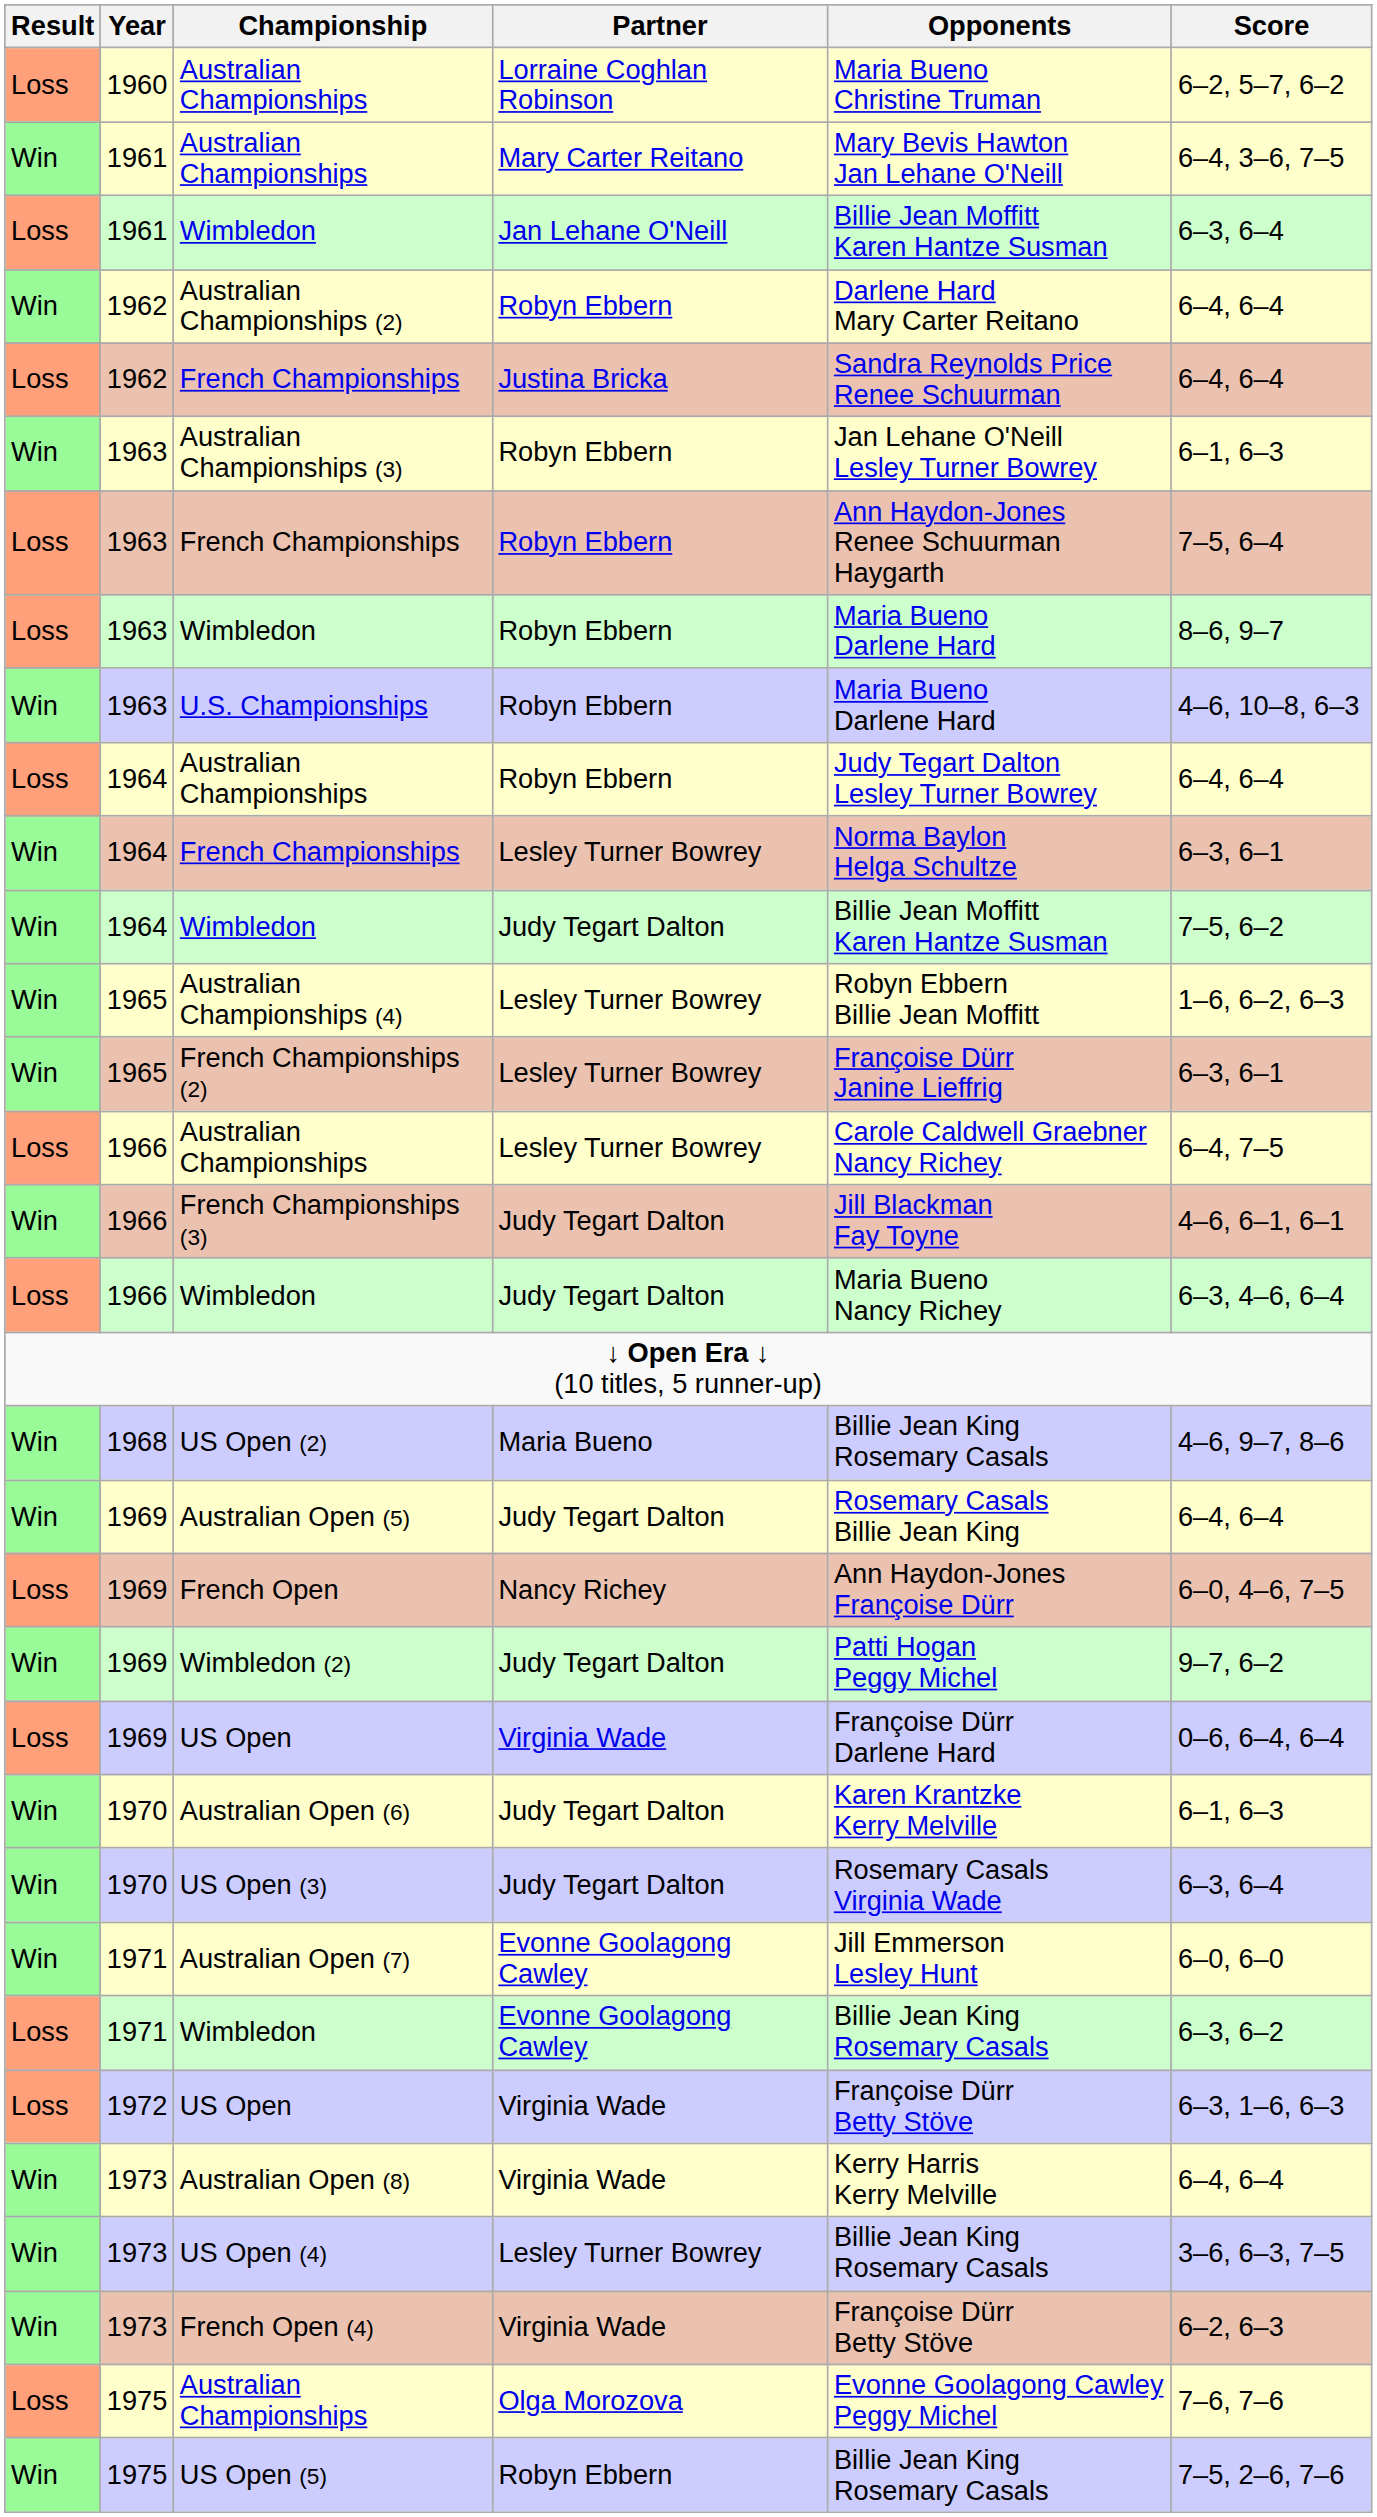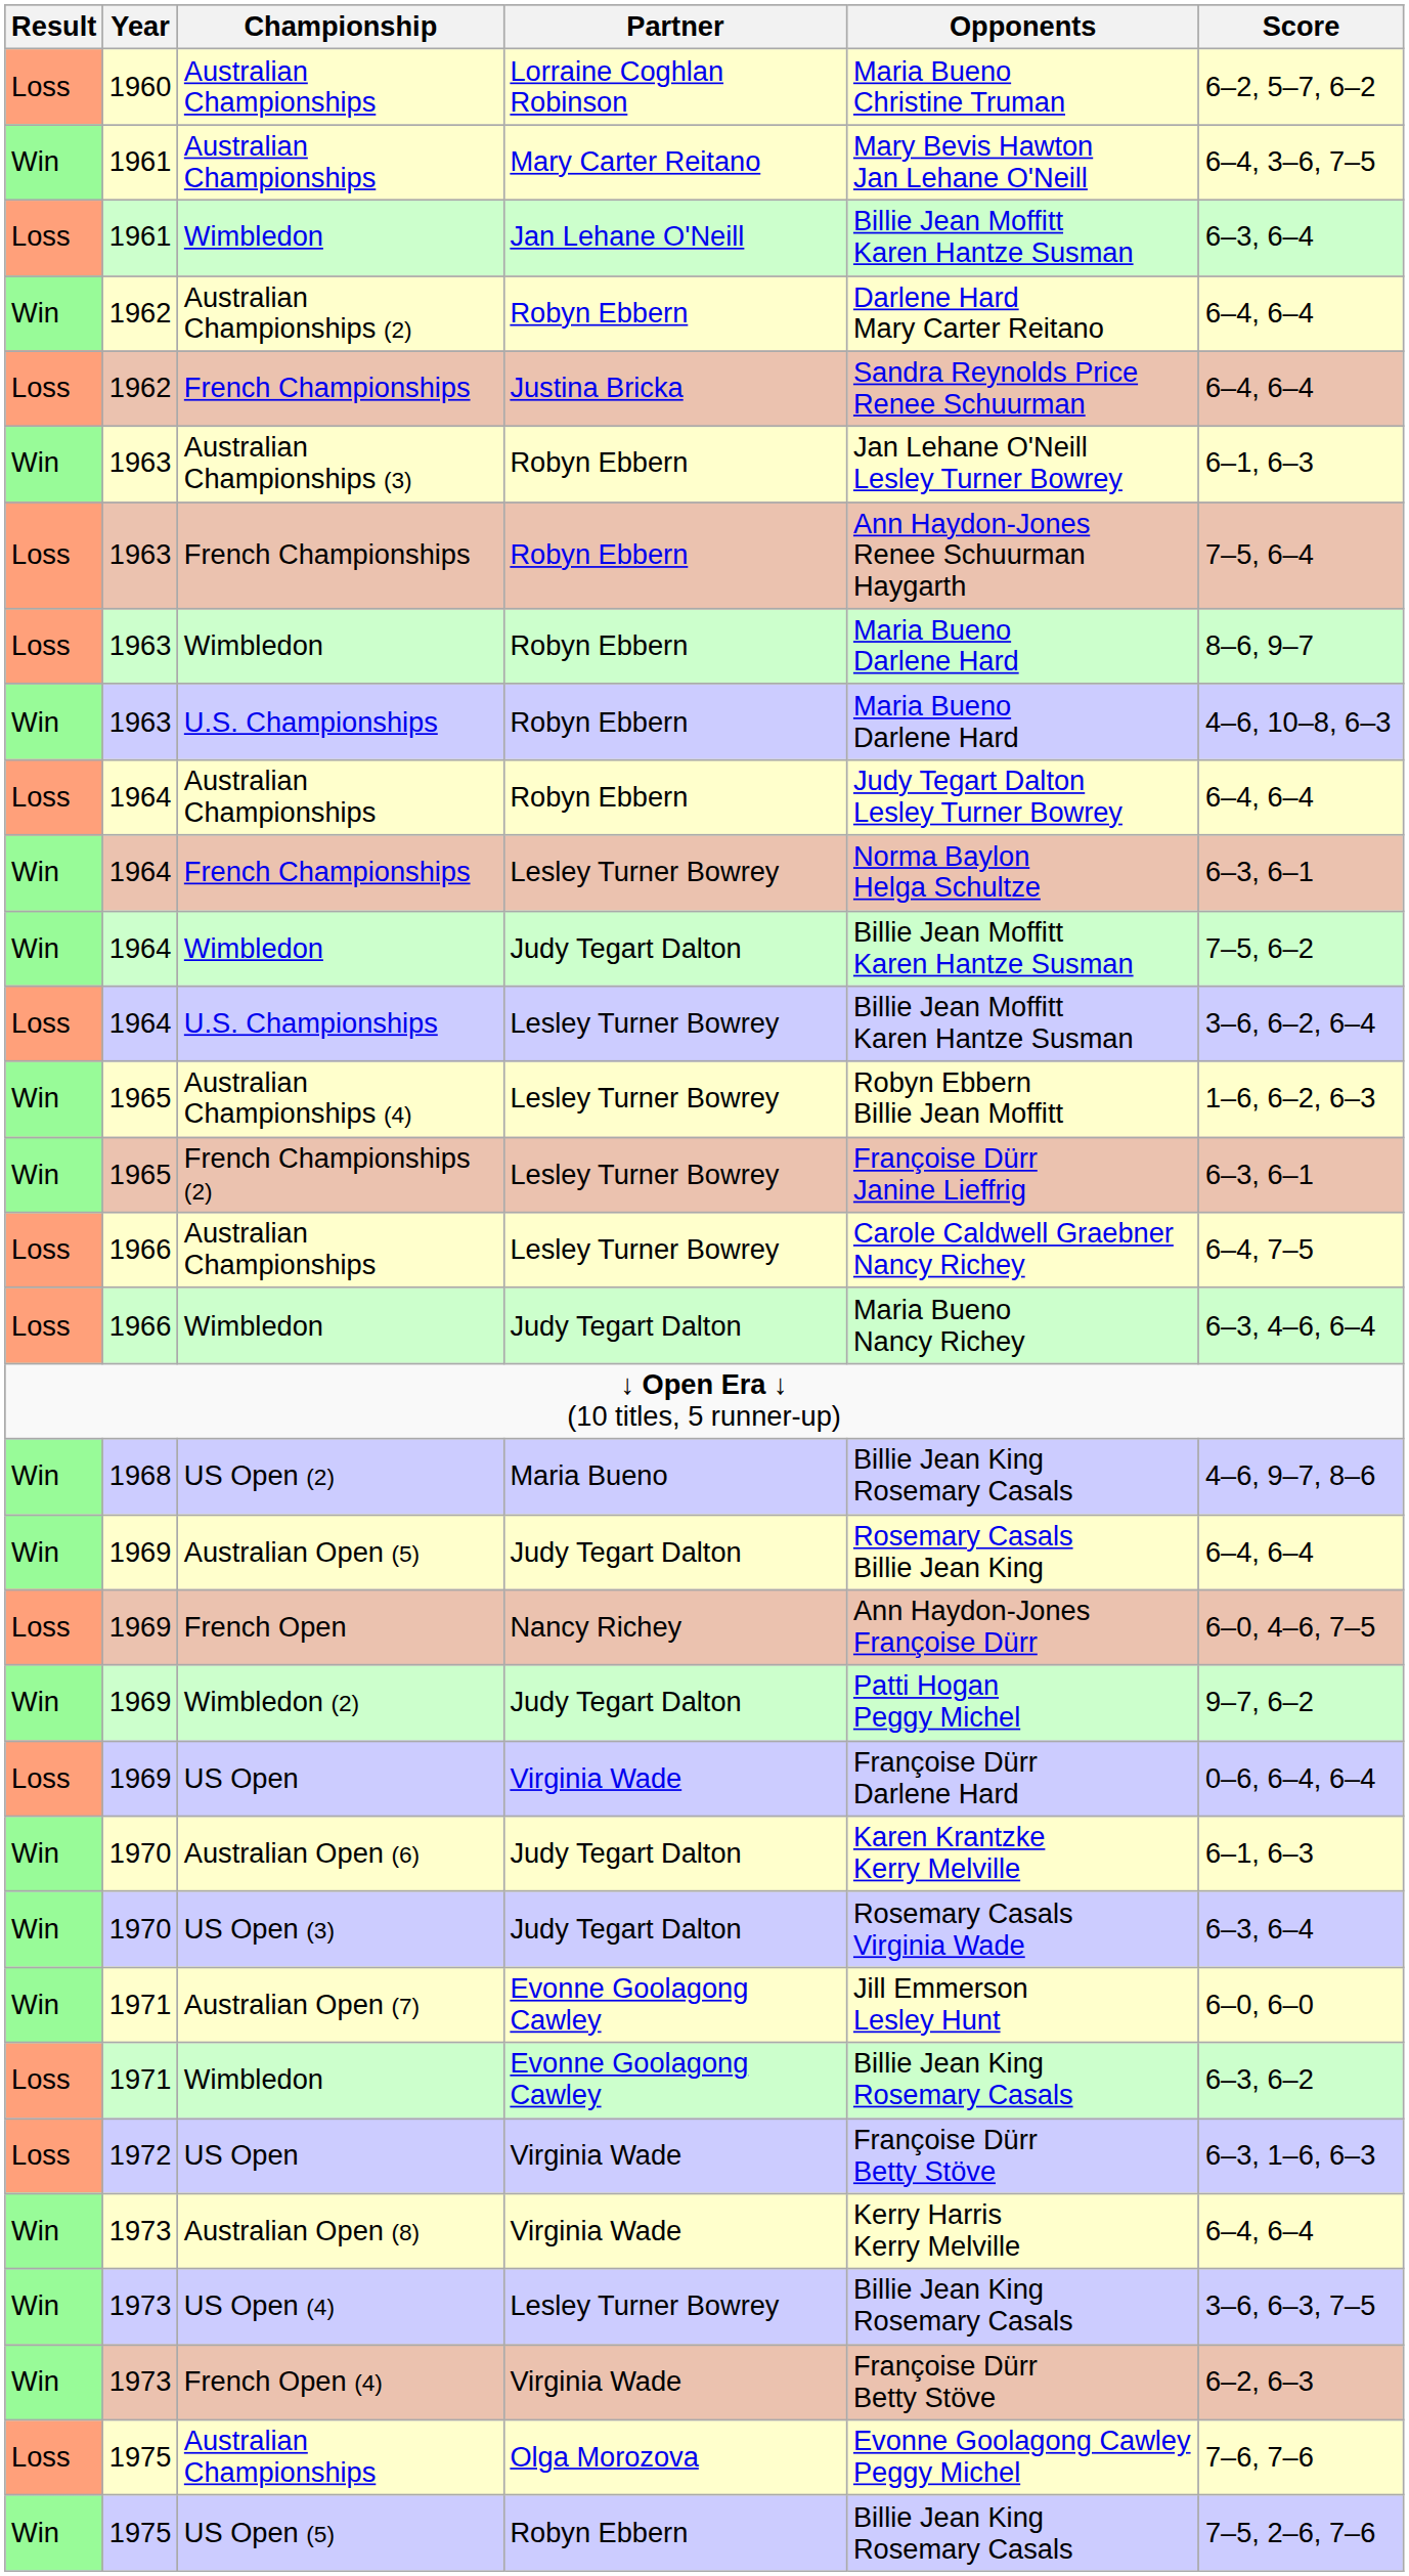 <table class="sortable wikitable">
 <tr>
 <th>Result</th>
 <th>Year</th>
 <th width=180>Championship</th>
 <th width=190>Partner</th>
 <th width=195>Opponents</th>
 <th width=110>Score</th>
 </tr>
 <tr style=background:#ffffcc>
 <td style=background:#ffa07a>Loss</td>
 <td>1960</td>
 <td><a href='#'>Australian Championships</a></td>
 <td> <a href='#'>Lorraine Coghlan Robinson</a></td>
 <td> <a href='#'>Maria Bueno</a><br> <a href='#'>Christine Truman</a></td>
 <td>6–2, 5–7, 6–2</td>
 </tr>
 <tr style=background:#ffffcc>
 <td style=background:#98fb98>Win</td>
 <td>1961</td>
 <td><a href='#'>Australian Championships</a></td>
 <td> <a href='#'>Mary Carter Reitano</a></td>
 <td> <a href='#'>Mary Bevis Hawton</a><br> <a href='#'>Jan Lehane O'Neill</a></td>
 <td>6–4, 3–6, 7–5</td>
 </tr>
 <tr style=background:#ccffcc>
 <td style=background:#ffa07a>Loss</td>
 <td>1961</td>
 <td><a href='#'>Wimbledon</a></td>
 <td> <a href='#'>Jan Lehane O'Neill</a></td>
 <td> <a href='#'>Billie Jean Moffitt</a><br> <a href='#'>Karen Hantze Susman</a></td>
 <td>6–3, 6–4</td>
 </tr>
 <tr style=background:#ffffcc>
 <td style=background:#98fb98>Win</td>
 <td>1962</td>
 <td>Australian Championships <small> (2)</small></td>
 <td> <a href='#'>Robyn Ebbern</a></td>
 <td> <a href='#'>Darlene Hard</a><br> Mary Carter Reitano</td>
 <td>6–4, 6–4</td>
 </tr>
 <tr style=background:#ebc2af>
 <td style=background:#ffa07a>Loss</td>
 <td>1962</td>
 <td><a href='#'>French Championships</a></td>
 <td> <a href='#'>Justina Bricka</a></td>
 <td> <a href='#'>Sandra Reynolds Price</a><br>  <a href='#'>Renee Schuurman</a></td>
 <td>6–4, 6–4</td>
 </tr>
 <tr style=background:#ffffcc>
 <td style=background:#98fb98>Win</td>
 <td>1963</td>
 <td>Australian Championships <small> (3)</small></td>
 <td> Robyn Ebbern</td>
 <td> Jan Lehane O'Neill<br> <a href='#'>Lesley Turner Bowrey</a></td>
 <td>6–1, 6–3</td>
 </tr>
 <tr style=background:#ebc2af>
 <td style=background:#ffa07a>Loss</td>
 <td>1963</td>
 <td>French Championships</td>
 <td> <a href='#'>Robyn Ebbern</a></td>
 <td> <a href='#'>Ann Haydon-Jones</a><br>  Renee Schuurman Haygarth</td>
 <td>7–5, 6–4</td>
 </tr>
 <tr style=background:#ccffcc>
 <td style=background:#ffa07a>Loss</td>
 <td>1963</td>
 <td>Wimbledon</td>
 <td> Robyn Ebbern</td>
 <td> <a href='#'>Maria Bueno</a><br> <a href='#'>Darlene Hard</a></td>
 <td>8–6, 9–7</td>
 </tr>
 <tr style=background:#ccccff>
 <td style=background:#98fb98>Win</td>
 <td>1963</td>
 <td><a href='#'>U.S. Championships</a></td>
 <td> Robyn Ebbern</td>
 <td> <a href='#'>Maria Bueno</a><br>  Darlene Hard</td>
 <td>4–6, 10–8, 6–3</td>
 </tr>
 <tr style=background:#ffffcc>
 <td style=background:#ffa07a>Loss</td>
 <td>1964</td>
 <td>Australian Championships</td>
 <td> Robyn Ebbern</td>
 <td> <a href='#'>Judy Tegart Dalton</a><br> <a href='#'>Lesley Turner Bowrey</a></td>
 <td>6–4, 6–4</td>
 </tr>
 <tr style=background:#ebc2af>
 <td style=background:#98fb98>Win</td>
 <td>1964</td>
 <td><a href='#'>French Championships</a></td>
 <td> Lesley Turner Bowrey</td>
 <td> <a href='#'>Norma Baylon</a><br>  <a href='#'>Helga Schultze</a></td>
 <td>6–3, 6–1</td>
 </tr>
 <tr style=background:#ccffcc>
 <td style=background:#98fb98>Win</td>
 <td>1964</td>
 <td><a href='#'>Wimbledon</a></td>
 <td> Judy Tegart Dalton</td>
 <td> Billie Jean Moffitt<br> <a href='#'>Karen Hantze Susman</a></td>
 <td>7–5, 6–2</td>
 </tr>
+<tr style=background:#ccccff>
+<td style=background:#ffa07a>Loss</td>
+<td>1964</td>
+<td><a href='#'>U.S. Championships</a></td>
+<td> Lesley Turner Bowrey</td>
+<td> Billie Jean Moffitt <br>  Karen Hantze Susman</td>
+<td>3–6, 6–2, 6–4</td>
+</tr>
 <tr style=background:#ffffcc>
 <td style=background:#98fb98>Win</td>
 <td>1965</td>
 <td>Australian Championships <small> (4)</small></td>
 <td> Lesley Turner Bowrey</td>
 <td> Robyn Ebbern<br> Billie Jean Moffitt</td>
 <td>1–6, 6–2, 6–3</td>
 </tr>
 <tr style=background:#ebc2af>
 <td style=background:#98fb98>Win</td>
 <td>1965</td>
 <td>French Championships <small> (2)</small></td>
 <td> Lesley Turner Bowrey</td>
 <td> <a href='#'>Françoise Dürr</a><br>  <a href='#'>Janine Lieffrig</a></td>
 <td>6–3, 6–1</td>
 </tr>
 <tr style=background:#ffffcc>
 <td style=background:#ffa07a>Loss</td>
 <td>1966</td>
 <td>Australian Championships</td>
 <td> Lesley Turner Bowrey</td>
 <td> <a href='#'>Carole Caldwell Graebner</a><br> <a href='#'>Nancy Richey</a></td>
 <td>6–4, 7–5</td>
-</tr>
-<tr style=background:#ebc2af>
-<td style=background:#98fb98>Win</td>
-<td>1966</td>
-<td>French Championships <small> (3)</small></td>
-<td> Judy Tegart Dalton</td>
-<td> <a href='#'>Jill Blackman</a><br>  <a href='#'>Fay Toyne</a></td>
-<td>4–6, 6–1, 6–1</td>
 </tr>
 <tr style=background:#ccffcc>
 <td style=background:#ffa07a>Loss</td>
 <td>1966</td>
 <td>Wimbledon</td>
 <td> Judy Tegart Dalton</td>
 <td> Maria Bueno<br> Nancy Richey</td>
 <td>6–3, 4–6, 6–4</td>
 </tr>
 <tr>
 <td align=center colspan=6><strong>↓ Open Era ↓</strong><br>(10 titles, 5 runner-up)</td>
 </tr>
 <tr style=background:#ccccff>
 <td style=background:#98fb98>Win</td>
 <td>1968</td>
 <td>US Open <small> (2)</small></td>
 <td> Maria Bueno</td>
 <td> Billie Jean King<br>  Rosemary Casals</td>
 <td>4–6, 9–7, 8–6</td>
 </tr>
 <tr style=background:#ffffcc>
 <td style=background:#98fb98>Win</td>
 <td>1969</td>
 <td>Australian Open <small> (5)</small></td>
 <td> Judy Tegart Dalton</td>
 <td> <a href='#'>Rosemary Casals</a><br> Billie Jean King</td>
 <td>6–4, 6–4</td>
 </tr>
 <tr style=background:#ebc2af>
 <td style=background:#ffa07a>Loss</td>
 <td>1969</td>
 <td>French Open</td>
 <td> Nancy Richey</td>
 <td> Ann Haydon-Jones<br>  <a href='#'>Françoise Dürr</a></td>
 <td>6–0, 4–6, 7–5</td>
 </tr>
 <tr style=background:#ccffcc>
 <td style=background:#98fb98>Win</td>
 <td>1969</td>
 <td>Wimbledon <small> (2)</small></td>
 <td> Judy Tegart Dalton</td>
 <td> <a href='#'>Patti Hogan</a><br> <a href='#'>Peggy Michel</a></td>
 <td>9–7, 6–2</td>
 </tr>
 <tr style=background:#ccccff>
 <td style=background:#ffa07a>Loss</td>
 <td>1969</td>
 <td>US Open</td>
 <td> <a href='#'>Virginia Wade</a></td>
 <td> Françoise Dürr <br>  Darlene Hard</td>
 <td>0–6, 6–4, 6–4</td>
 </tr>
 <tr style=background:#ffffcc>
 <td style=background:#98fb98>Win</td>
 <td>1970</td>
 <td>Australian Open <small> (6)</small></td>
 <td> Judy Tegart Dalton</td>
 <td> <a href='#'>Karen Krantzke</a><br> <a href='#'>Kerry Melville</a></td>
 <td>6–1, 6–3</td>
 </tr>
 <tr style=background:#ccccff>
 <td style=background:#98fb98>Win</td>
 <td>1970</td>
 <td>US Open <small> (3)</small></td>
 <td> Judy Tegart Dalton</td>
 <td> Rosemary Casals <br>  <a href='#'>Virginia Wade</a></td>
 <td>6–3, 6–4</td>
 </tr>
 <tr style=background:#ffffcc>
 <td style=background:#98fb98>Win</td>
 <td>1971</td>
 <td>Australian Open <small> (7)</small></td>
 <td> <a href='#'>Evonne Goolagong Cawley</a></td>
 <td> Jill Emmerson<br> <a href='#'>Lesley Hunt</a></td>
 <td>6–0, 6–0</td>
 </tr>
 <tr style=background:#ccffcc>
 <td style=background:#ffa07a>Loss</td>
 <td>1971</td>
 <td>Wimbledon</td>
 <td> <a href='#'>Evonne Goolagong Cawley</a></td>
 <td> Billie Jean King<br> <a href='#'>Rosemary Casals</a></td>
 <td>6–3, 6–2</td>
 </tr>
 <tr style=background:#ccccff>
 <td style=background:#ffa07a>Loss</td>
 <td>1972</td>
 <td>US Open</td>
 <td> Virginia Wade</td>
 <td> Françoise Dürr <br>  <a href='#'>Betty Stöve</a></td>
 <td>6–3, 1–6, 6–3</td>
 </tr>
 <tr style=background:#ffffcc>
 <td style=background:#98fb98>Win</td>
 <td>1973</td>
 <td>Australian Open <small> (8)</small></td>
 <td> Virginia Wade</td>
 <td> Kerry Harris<br> Kerry Melville</td>
 <td>6–4, 6–4</td>
 </tr>
 <tr style=background:#ccccff>
 <td style=background:#98fb98>Win</td>
 <td>1973</td>
 <td>US Open <small> (4)</small></td>
 <td> Lesley Turner Bowrey</td>
 <td> Billie Jean King <br>  Rosemary Casals</td>
 <td>3–6, 6–3, 7–5</td>
 </tr>
 <tr style=background:#ebc2af>
 <td style=background:#98fb98>Win</td>
 <td>1973</td>
 <td>French Open <small> (4)</small></td>
 <td> Virginia Wade</td>
 <td> Françoise Dürr<br>  Betty Stöve</td>
 <td>6–2, 6–3</td>
 </tr>
 <tr style=background:#ffffcc>
 <td style=background:#ffa07a>Loss</td>
 <td>1975</td>
 <td><a href='#'>Australian Championships</a></td>
 <td> <a href='#'>Olga Morozova</a></td>
 <td> <a href='#'>Evonne Goolagong Cawley</a><br> <a href='#'>Peggy Michel</a></td>
 <td>7–6, 7–6</td>
 </tr>
 <tr style=background:#ccccff>
 <td style=background:#98fb98>Win</td>
 <td>1975</td>
 <td>US Open <small> (5)</small></td>
 <td> Robyn Ebbern</td>
 <td> Billie Jean King <br>  Rosemary Casals</td>
 <td>7–5, 2–6, 7–6</td>
 </tr>
 </table>
